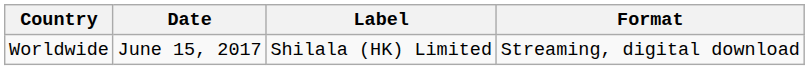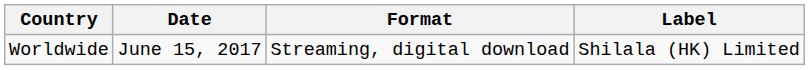 <table class="wikitable plainrowheaders">
 <tr>
 <th scope="col">Country</th>
 <th scope="col">Date</th>
+<th scope="col">Format</th>
 <th scope="col">Label</th>
-<th scope="col">Format</th>
 </tr>
 <tr>
 <td>Worldwide</td>
 <td>June 15, 2017</td>
+<td>Streaming, digital download</td>
 <td>Shilala (HK) Limited</td>
-<td>Streaming, digital download</td>
 </tr>
 </table>
